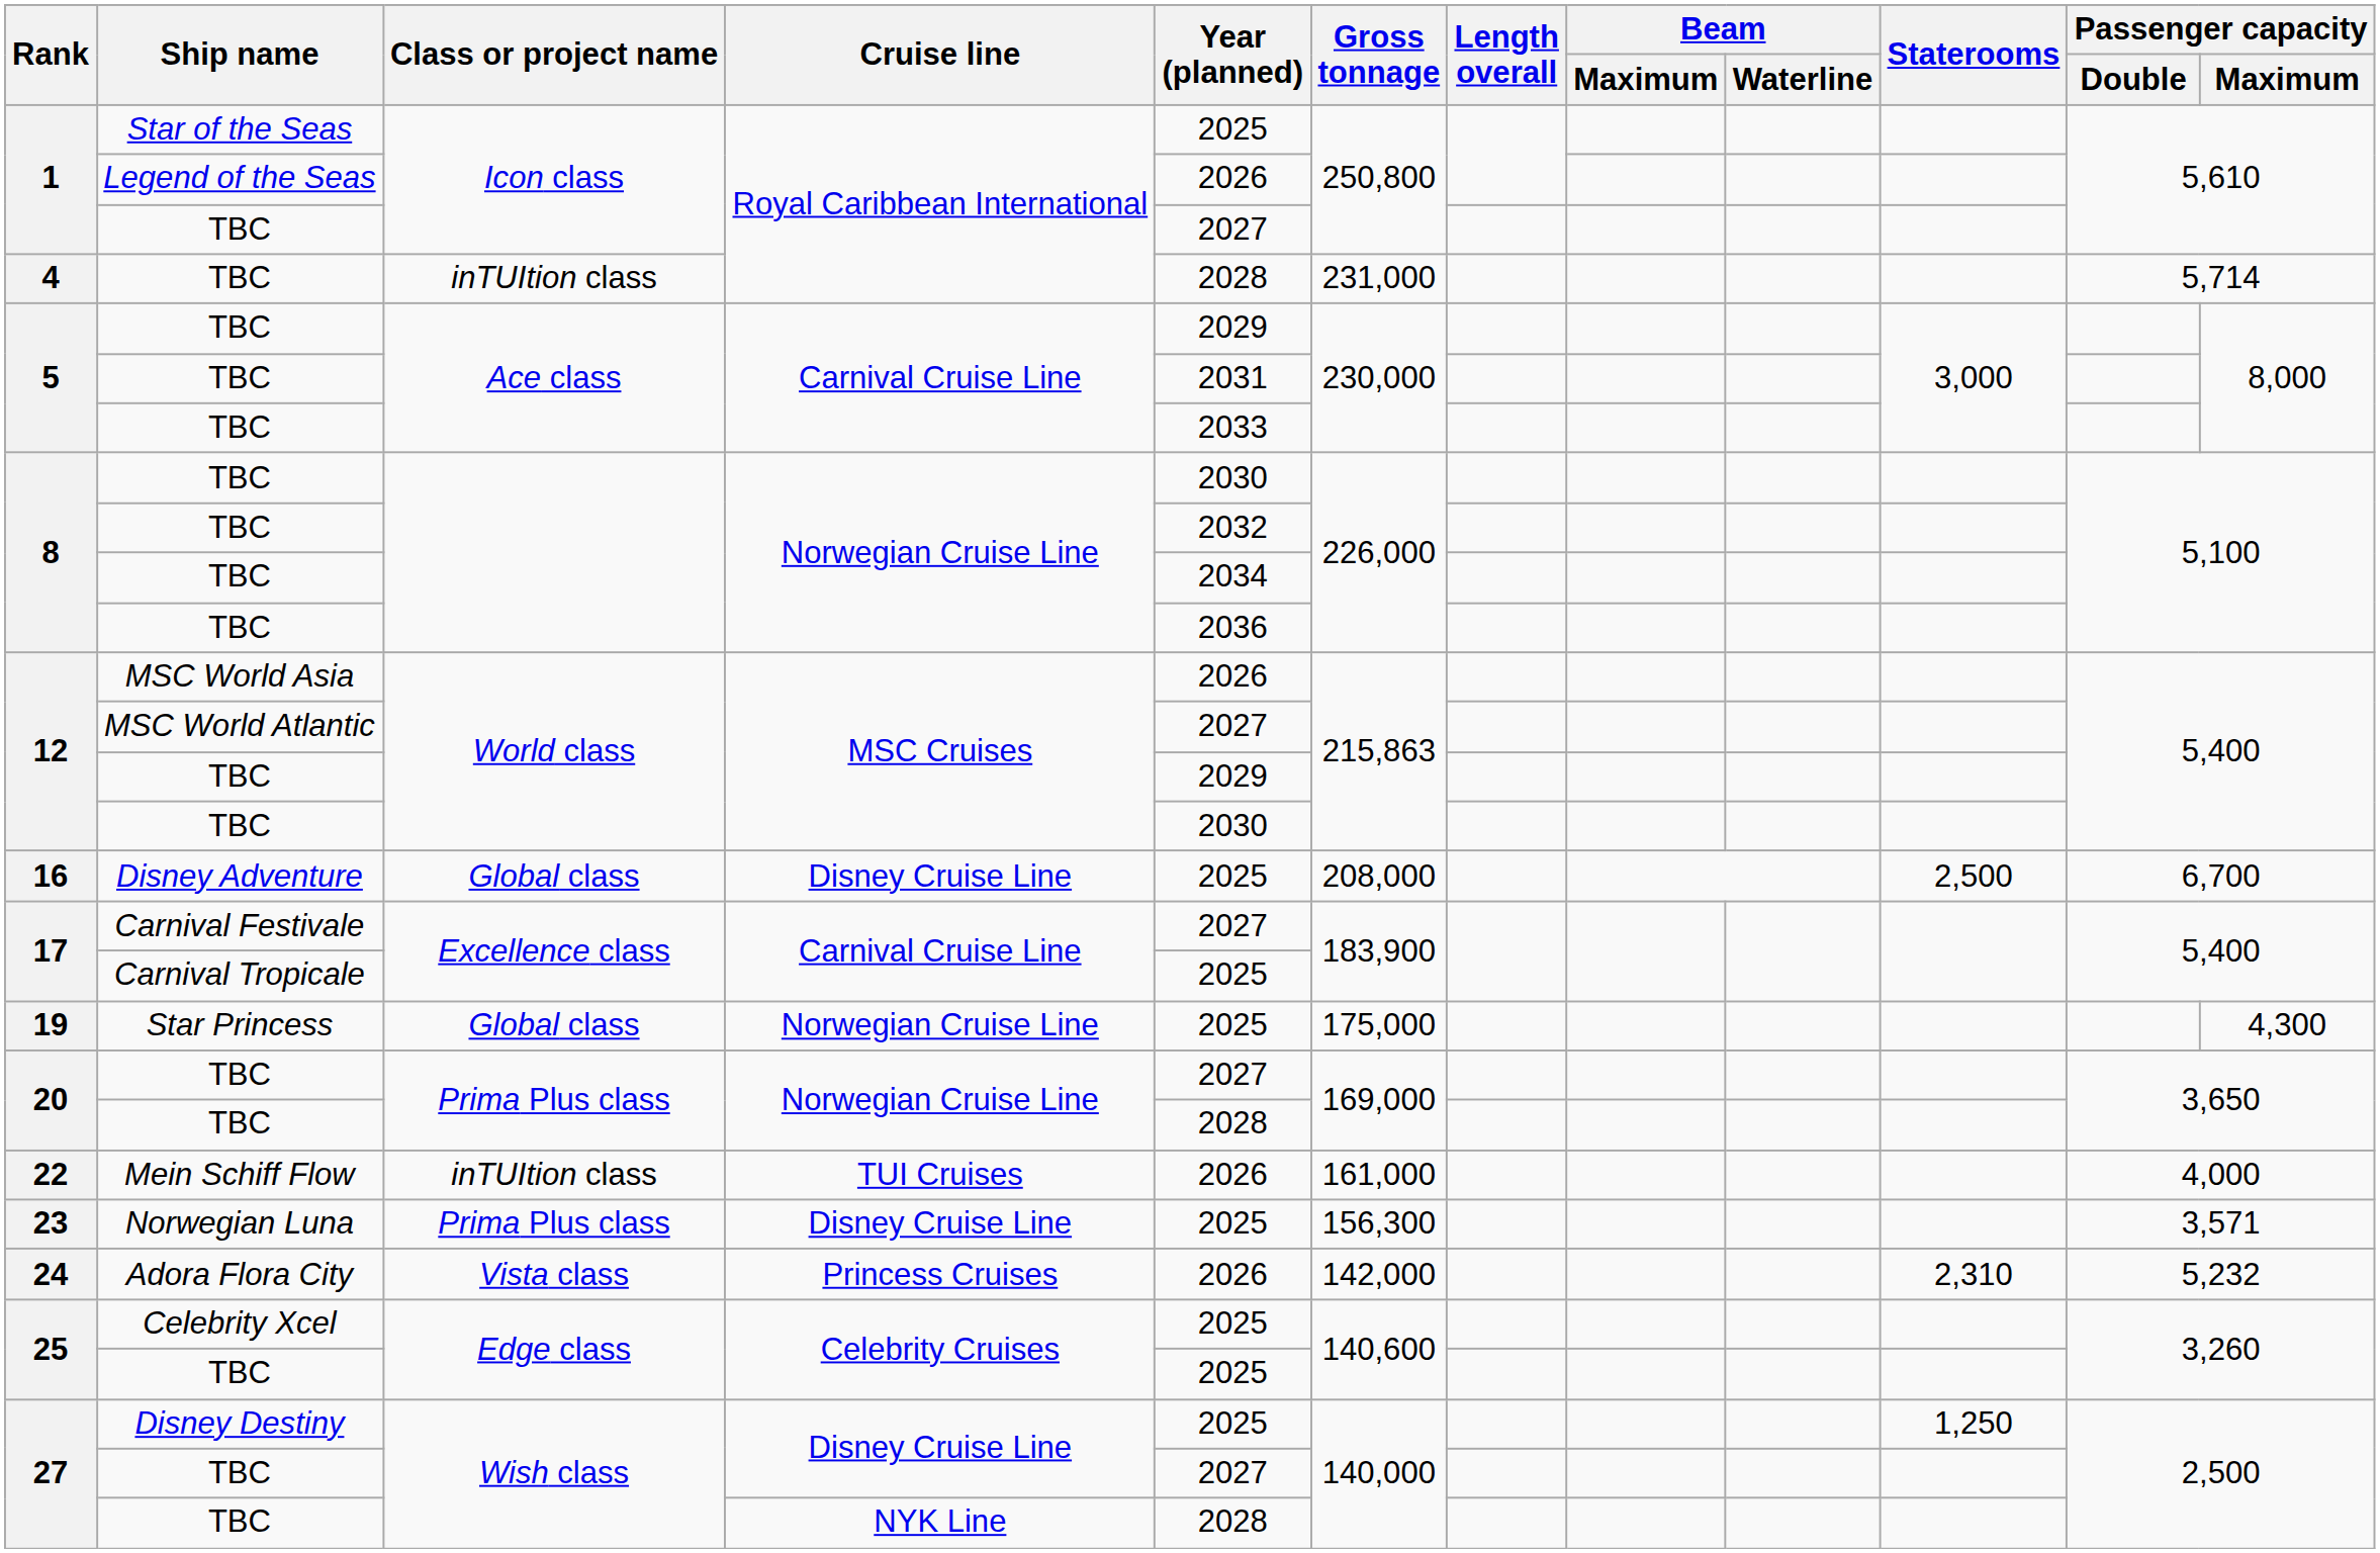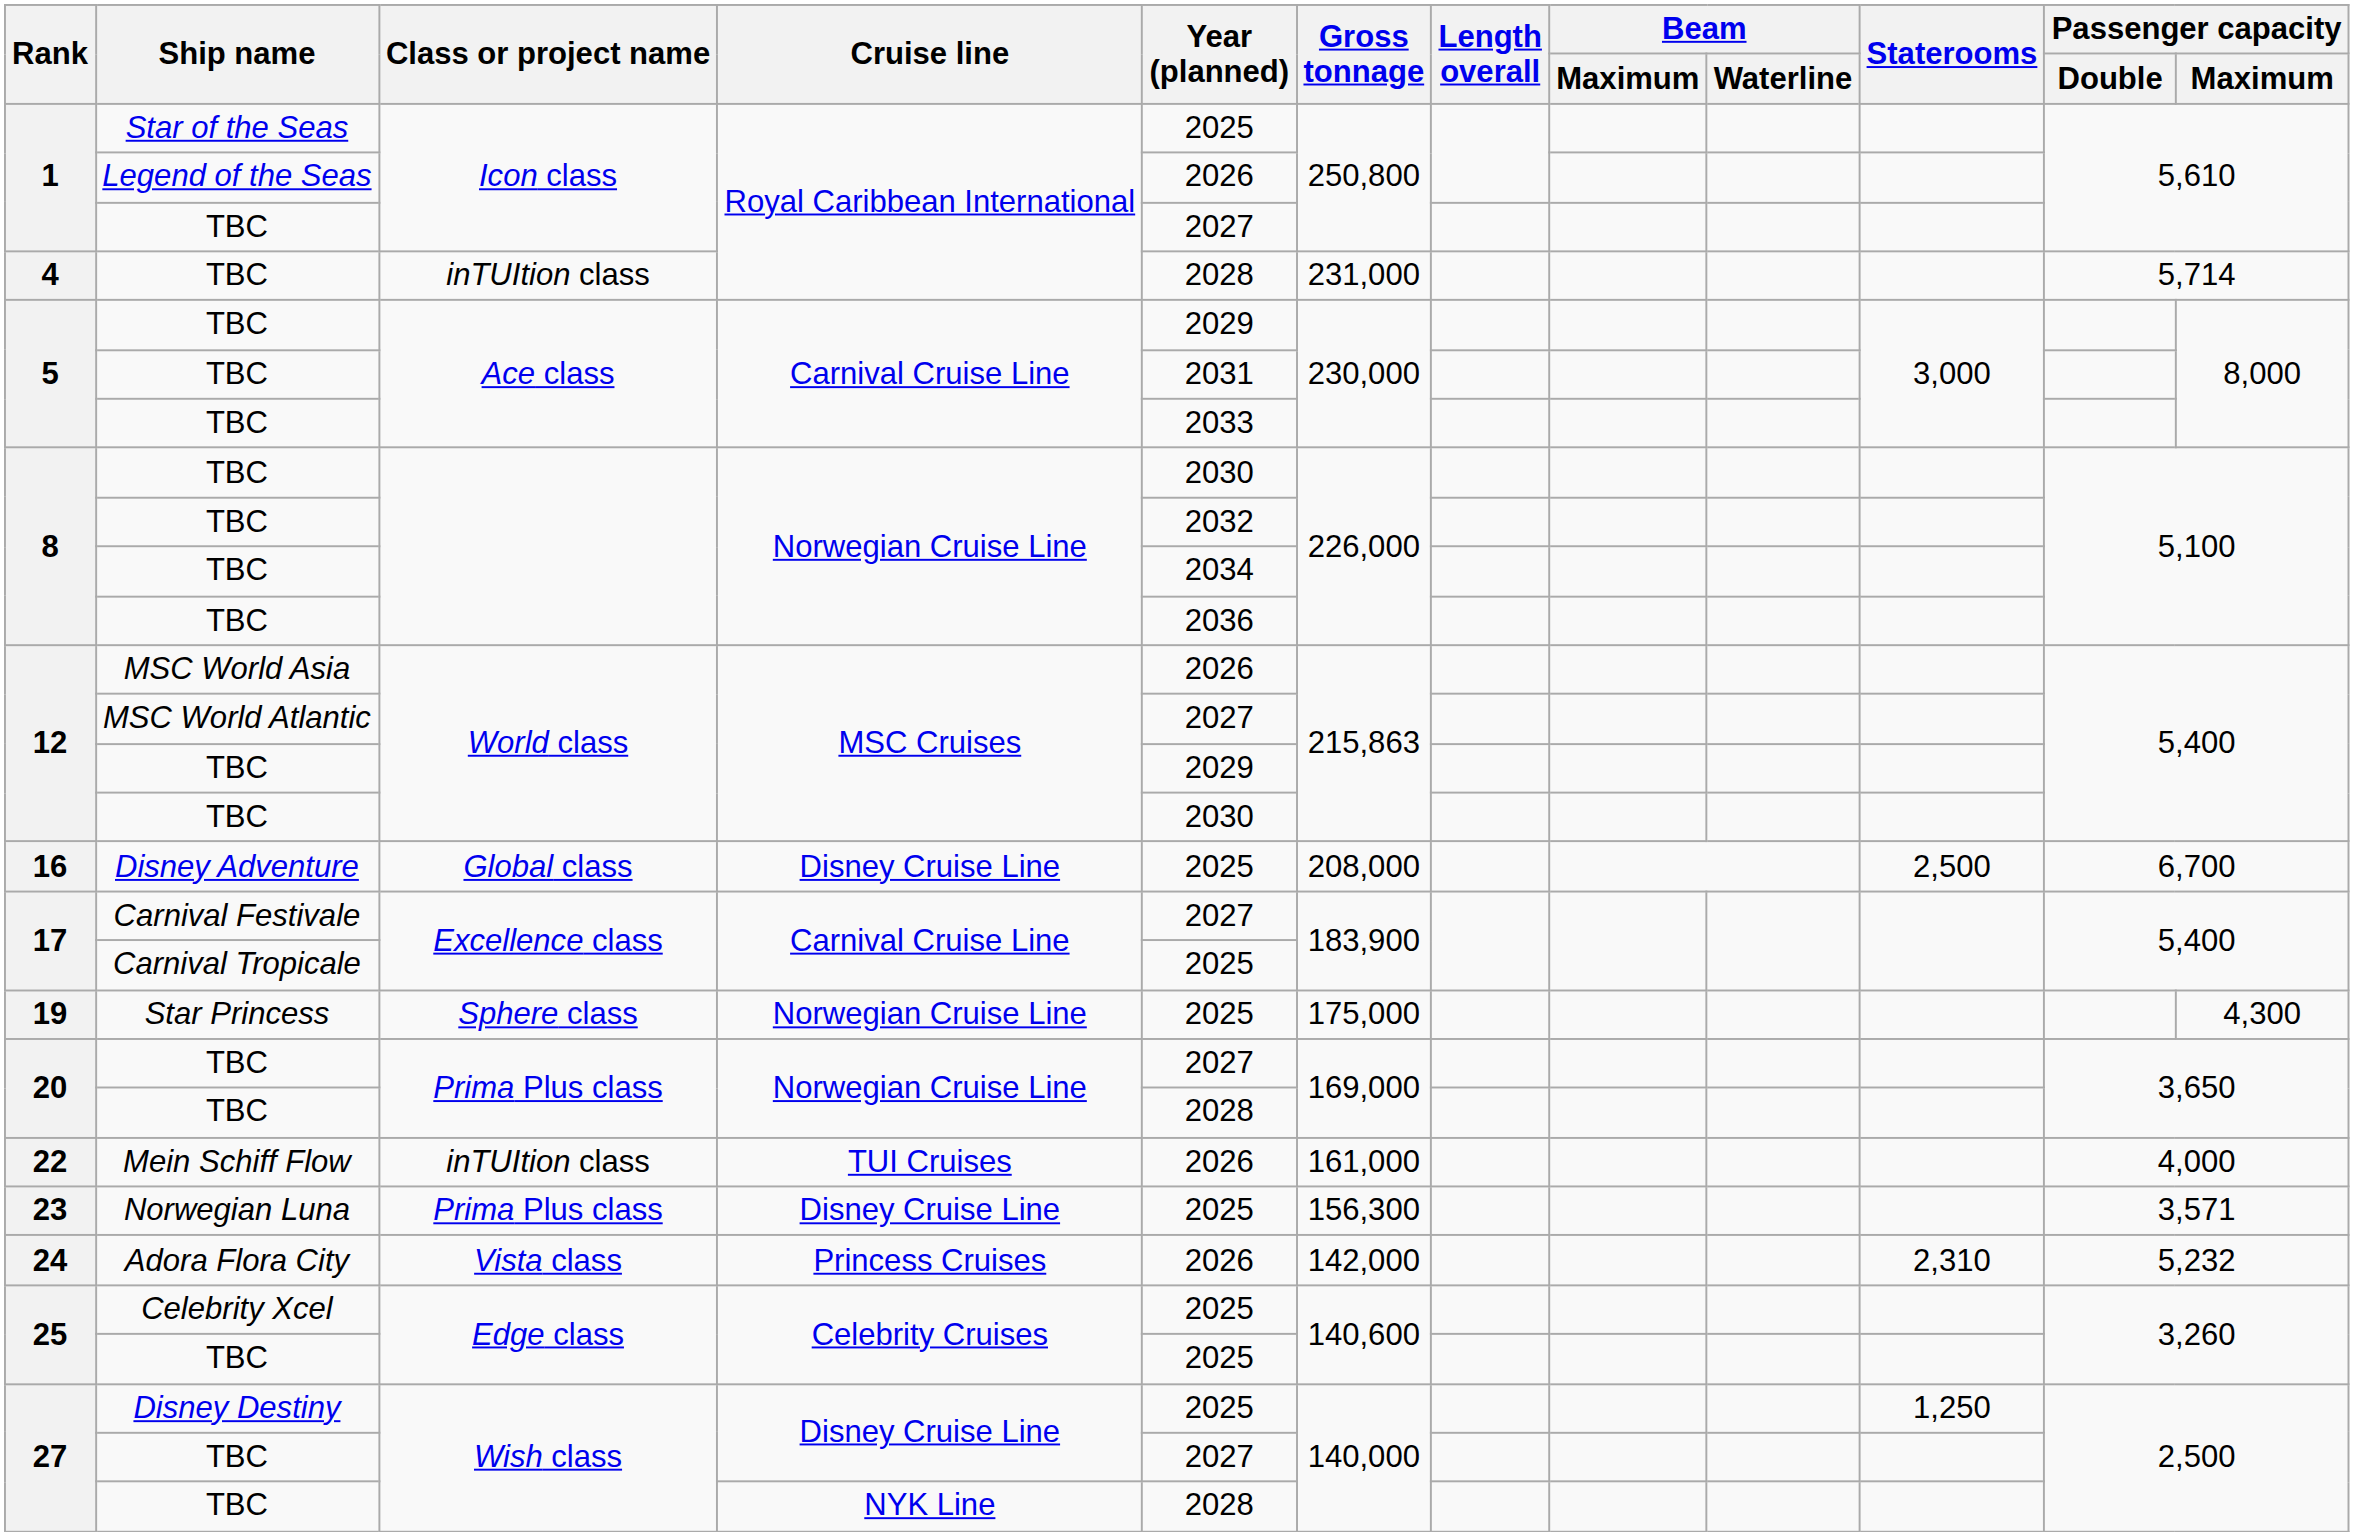 <table class="wikitable sortable" style="text-align: center;">
 <tr>
 <th scope="col" rowspan=2>Rank</th>
 <th scope="col" rowspan=2>Ship name</th>
 <th rowspan="2">Class or project name</th>
 <th rowspan="2" scope="col">Cruise line</th>
 <th scope="col" rowspan=2>Year<br>(planned)</th>
 <th scope="col" rowspan=2><a href='#'>Gross<br>tonnage</a></th>
 <th scope="col" rowspan=2 data-sort-type="number"><a href='#'>Length<br>overall</a></th>
 <th scope="colgroup" colspan=2><a href='#'>Beam</a></th>
 <th scope="col" rowspan=2><a href='#'>Staterooms</a></th>
 <th scope="colgroup" colspan=2>Passenger capacity</th>
 </tr>
 <tr>
 <th scope="col">Maximum</th>
 <th scope="col">Waterline</th>
 <th scope="col">Double</th>
 <th scope="col">Maximum</th>
 </tr>
 <tr>
 <th rowspan="3">1</th>
 <td><em><a href='#'>Star of the Seas</a></em></td>
 <td rowspan="3"><a href='#'><em>Icon</em> class</a></td>
 <td rowspan="4"><a href='#'>Royal Caribbean International</a></td>
 <td>2025</td>
 <td rowspan="3">250,800</td>
 <td rowspan="2"></td>
 <td style="text-align: center;"></td>
 <td></td>
 <td></td>
 <td colspan="2" rowspan="3">5,610</td>
 </tr>
 <tr>
 <td><em><a href='#'>Legend of the Seas</a></em></td>
 <td>2026</td>
 <td></td>
 <td></td>
 <td></td>
 </tr>
 <tr>
 <td>TBC</td>
 <td>2027</td>
 <td></td>
 <td></td>
 <td></td>
 <td></td>
 </tr>
 <tr>
 <th>4</th>
 <td>TBC</td>
 <td><em>inTUItion</em> class</td>
 <td>2028</td>
 <td>231,000</td>
 <td></td>
 <td></td>
 <td></td>
 <td></td>
 <td colspan="2">5,714</td>
 </tr>
 <tr>
 <th rowspan="3">5</th>
 <td>TBC</td>
 <td rowspan="3"><a href='#'><em>Ace</em> class</a></td>
 <td rowspan="3"><a href='#'>Carnival Cruise Line</a></td>
 <td>2029</td>
 <td rowspan="3">230,000</td>
 <td></td>
 <td></td>
 <td></td>
 <td rowspan="3">3,000</td>
 <td></td>
 <td rowspan="3">8,000</td>
 </tr>
 <tr>
 <td>TBC</td>
 <td>2031</td>
 <td></td>
 <td></td>
 <td></td>
 <td></td>
 </tr>
 <tr>
 <td>TBC</td>
 <td>2033</td>
 <td></td>
 <td></td>
 <td></td>
 <td></td>
 </tr>
 <tr>
 <th rowspan="4">8</th>
 <td>TBC</td>
 <td rowspan="4"></td>
 <td rowspan="4"><a href='#'>Norwegian Cruise Line</a></td>
 <td>2030</td>
 <td rowspan="4">226,000</td>
 <td></td>
 <td></td>
 <td></td>
 <td></td>
 <td colspan="2" rowspan="4">5,100</td>
 </tr>
 <tr>
 <td>TBC</td>
 <td>2032</td>
 <td></td>
 <td></td>
 <td></td>
 <td></td>
 </tr>
 <tr>
 <td>TBC</td>
 <td>2034</td>
 <td></td>
 <td></td>
 <td></td>
 <td></td>
 </tr>
 <tr>
 <td>TBC</td>
 <td>2036</td>
 <td></td>
 <td></td>
 <td></td>
 <td></td>
 </tr>
 <tr>
 <th rowspan="4">12</th>
 <td scope="row"><em>MSC World Asia</em></td>
 <td rowspan="4"><a href='#'><em>World</em> class</a></td>
 <td rowspan="4"><a href='#'>MSC Cruises</a></td>
 <td>2026</td>
 <td rowspan="4">215,863</td>
 <td></td>
 <td></td>
 <td></td>
 <td></td>
 <td colspan="2" rowspan="4">5,400</td>
 </tr>
 <tr>
 <td scope="row"><em>MSC World Atlantic</em></td>
 <td>2027</td>
 <td></td>
 <td></td>
 <td></td>
 <td></td>
 </tr>
 <tr>
 <td scope="row">TBC</td>
 <td>2029</td>
 <td></td>
 <td></td>
 <td></td>
 <td></td>
 </tr>
 <tr>
 <td scope="row">TBC</td>
 <td>2030</td>
 <td></td>
 <td></td>
 <td></td>
 <td></td>
 </tr>
 <tr>
 <th>16</th>
 <td><em><a href='#'>Disney Adventure</a></em></td>
 <td><a href='#'><em>Global</em> class</a></td>
 <td><a href='#'>Disney Cruise Line</a></td>
 <td>2025</td>
 <td>208,000</td>
 <td></td>
 <td colspan="2"></td>
 <td>2,500</td>
 <td colspan="2">6,700</td>
 </tr>
 <tr>
 <th rowspan="2">17</th>
 <td><em>Carnival Festivale</em></td>
 <td rowspan="2"><a href='#'><em>Excellence</em> class</a></td>
 <td rowspan="2"><a href='#'>Carnival Cruise Line</a></td>
 <td>2027</td>
 <td rowspan="2">183,900</td>
 <td rowspan="2"></td>
 <td rowspan="2"></td>
 <td rowspan="2"></td>
 <td rowspan="2"></td>
 <td colspan="2" rowspan="2">5,400</td>
 </tr>
 <tr>
 <td><em>Carnival Tropicale</em></td>
 <td>2025</td>
 </tr>
 <tr>
 <th>19</th>
 <td><em>Star Princess</em></td>
-<td><a href='#'><em>Global</em> class</a></td>
+<td><a href='#'><em>Sphere</em> class</a></td>
 <td><a href='#'>Norwegian Cruise Line</a></td>
 <td>2025</td>
 <td 175,000>175,000</td>
 <td></td>
 <td></td>
 <td></td>
 <td></td>
 <td></td>
 <td>4,300</td>
 </tr>
 <tr>
 <th rowspan="2">20</th>
 <td>TBC</td>
 <td rowspan="2"><a href='#'><em>Prima</em> Plus class</a></td>
 <td rowspan="2"><a href='#'>Norwegian Cruise Line</a></td>
 <td>2027</td>
 <td rowspan="2">169,000</td>
 <td></td>
 <td></td>
 <td></td>
 <td></td>
 <td colspan="2" rowspan="2">3,650</td>
 </tr>
 <tr>
 <td>TBC</td>
 <td>2028</td>
 <td></td>
 <td></td>
 <td></td>
 <td></td>
 </tr>
 <tr>
 <th>22</th>
 <td><em>Mein Schiff Flow</em></td>
 <td><em>inTUItion</em> class</td>
 <td><a href='#'>TUI Cruises</a></td>
 <td>2026</td>
 <td>161,000</td>
 <td></td>
 <td></td>
 <td></td>
 <td></td>
 <td colspan="2">4,000</td>
 </tr>
 <tr>
 <th>23</th>
 <td><em>Norwegian Luna</em></td>
 <td><a href='#'><em>Prima</em> Plus class</a></td>
 <td><a href='#'>Disney Cruise Line</a></td>
 <td>2025</td>
 <td>156,300</td>
 <td></td>
 <td></td>
 <td></td>
 <td></td>
 <td colspan="2">3,571</td>
 </tr>
 <tr>
 <th>24</th>
 <td><em>Adora Flora City</em></td>
 <td><a href='#'><em>Vista</em> class</a></td>
 <td><a href='#'>Princess Cruises</a></td>
 <td>2026</td>
 <td>142,000</td>
 <td></td>
 <td></td>
 <td></td>
 <td>2,310</td>
 <td colspan="2">5,232</td>
 </tr>
 <tr>
 <th rowspan="2">25</th>
 <td><em>Celebrity Xcel</em></td>
 <td rowspan="2"><a href='#'><em>Edge</em> class</a></td>
 <td rowspan="2"><a href='#'>Celebrity Cruises</a></td>
 <td>2025</td>
 <td rowspan="2">140,600</td>
 <td></td>
 <td></td>
 <td></td>
 <td></td>
 <td colspan="2" rowspan="2">3,260</td>
 </tr>
 <tr>
 <td>TBC</td>
 <td>2025</td>
 <td></td>
 <td></td>
 <td></td>
 <td></td>
 </tr>
 <tr>
 <th rowspan="3">27</th>
 <td scope="row"><em><a href='#'>Disney Destiny</a></em></td>
 <td rowspan="3"><a href='#'><em>Wish</em> class</a></td>
 <td rowspan="2"><a href='#'>Disney Cruise Line</a></td>
 <td>2025</td>
 <td rowspan="3">140,000</td>
 <td></td>
 <td style="text-align: center;"></td>
 <td></td>
 <td>1,250</td>
 <td colspan="2" rowspan="3">2,500</td>
 </tr>
 <tr>
 <td>TBC</td>
 <td>2027</td>
 <td></td>
 <td></td>
 <td></td>
 <td></td>
 </tr>
 <tr>
 <td>TBC</td>
 <td><a href='#'>NYK Line</a></td>
 <td>2028</td>
 <td></td>
 <td></td>
 <td></td>
 <td></td>
 </tr>
 </table>
